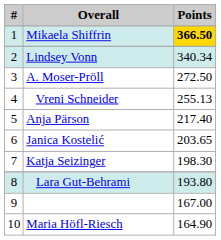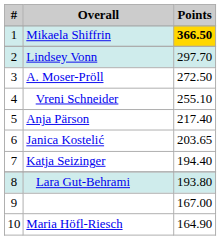 <table class="wikitable plainrowheaders" style="background:#fff; font-size:86%; line-height:16px; border:grey solid 1px; border-collapse:collapse">
 <tr>
 <th style="background-color: #ccc;" width="10">#</th>
 <th style="background-color: #ccc;" width="155">Overall</th>
 <th style="background:#ccc; width:20%">Points</th>
 </tr>
 <tr>
 </tr>
 <tr style="background:#CFECEC">
 <td align=center>1</td>
 <td> <a href='#'>Mikaela Shiffrin</a></td>
 <td bgcolor=gold align=center><strong>366.50</strong></td>
 </tr>
 <tr>
 </tr>
 <tr style="background:#CFECEC">
 <td align=center>2</td>
 <td> <a href='#'>Lindsey Vonn</a></td>
-<td align=center>340.34</td>
+<td align=center>297.70</td>
 </tr>
 <tr>
 <td align=center>3</td>
 <td> <a href='#'>A. Moser-Pröll</a></td>
 <td align=center>272.50</td>
 </tr>
 <tr>
 <td align=center>4</td>
 <td>   <a href='#'>Vreni Schneider</a></td>
-<td align=center>255.13</td>
+<td align=center>255.10</td>
 </tr>
 <tr>
 <td align=center>5</td>
 <td> <a href='#'>Anja Pärson</a></td>
 <td align=center>217.40</td>
 </tr>
 <tr>
 <td align=center>6</td>
 <td> <a href='#'>Janica Kostelić</a></td>
 <td align=center>203.65</td>
 </tr>
 <tr>
 <td align=center>7</td>
 <td> <a href='#'>Katja Seizinger</a></td>
-<td align=center>198.30</td>
+<td align=center>194.40</td>
 </tr>
 <tr>
 </tr>
 <tr style="background:#CFECEC">
 <td align=center>8</td>
 <td>   <a href='#'>Lara Gut-Behrami</a></td>
 <td align=center>193.80</td>
 </tr>
 <tr>
 <td align=center>9</td>
 <td></td>
 <td align=center>167.00</td>
 </tr>
 <tr>
 <td align=center>10</td>
 <td> <a href='#'>Maria Höfl-Riesch</a></td>
 <td align=center>164.90</td>
 </tr>
 </table>
